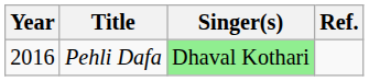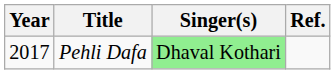 <table class="wikitable">
 <tr>
 <th>Year</th>
 <th>Title</th>
 <th>Singer(s)</th>
 <th>Ref.</th>
 </tr>
 <tr>
-<td>2016</td>
+<td>2017</td>
 <td><em>Pehli Dafa</em></td>
 <td style="background: lightgreen;">Dhaval Kothari</td>
 <td></td>
 </tr>
 </table>
